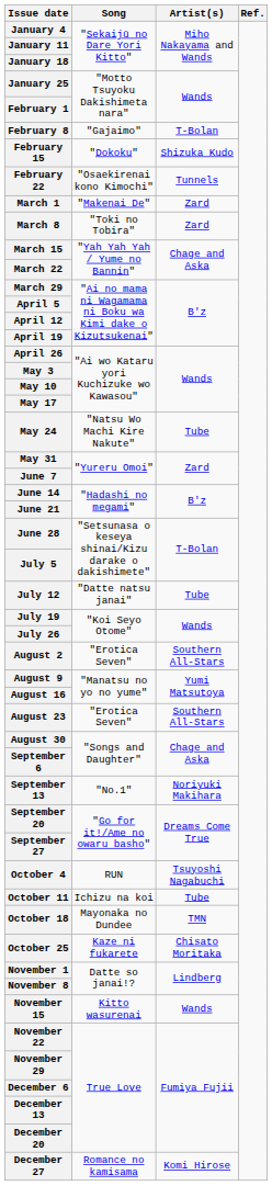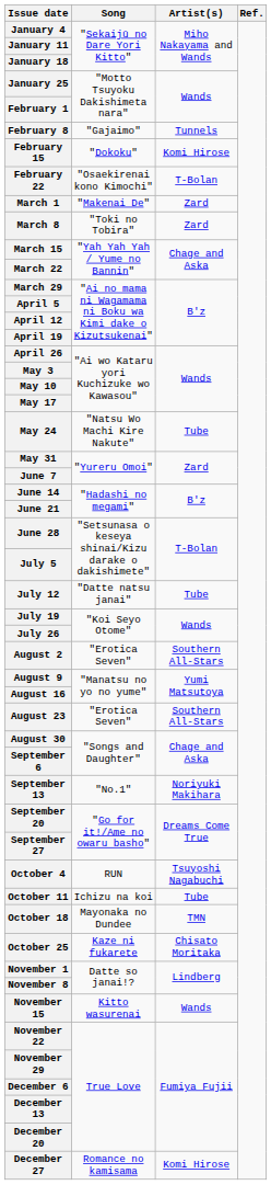 <table class="wikitable plainrowheaders" style="text-align: center">
 <tr>
 <th width="80">Issue date</th>
 <th width="100">Song</th>
 <th width="100">Artist(s)</th>
 <th width="20">Ref.</th>
 </tr>
 <tr>
 <th scope="row">January 4</th>
 <td rowspan="3">"<a href='#'>Sekaijū no Dare Yori Kitto</a>"</td>
 <td rowspan="3"><a href='#'>Miho Nakayama</a> and <a href='#'>Wands</a></td>
 <td rowspan="52"></td>
 </tr>
 <tr>
 <th scope="row">January 11</th>
 </tr>
 <tr>
 <th scope="row">January 18</th>
 </tr>
 <tr>
 <th scope="row">January 25</th>
 <td rowspan="2">"Motto Tsuyoku Dakishimeta nara"</td>
 <td rowspan="2"><a href='#'>Wands</a></td>
 </tr>
 <tr>
 <th scope="row">February 1</th>
 </tr>
 <tr>
 <th scope="row">February 8</th>
 <td>"Gajaimo"</td>
-<td><a href='#'>T-Bolan</a></td>
+<td><a href='#'>Tunnels</a></td>
 </tr>
 <tr>
 <th scope="row">February 15</th>
 <td>"<a href='#'>Dokoku</a>"</td>
-<td><a href='#'>Shizuka Kudo</a></td>
+<td><a href='#'>Komi Hirose</a></td>
 </tr>
 <tr>
 <th scope="row">February 22</th>
 <td>"Osaekirenai kono Kimochi"</td>
-<td><a href='#'>Tunnels</a></td>
+<td><a href='#'>T-Bolan</a></td>
 </tr>
 <tr>
 <th scope="row">March 1</th>
 <td>"<a href='#'>Makenai De</a>"</td>
 <td><a href='#'>Zard</a></td>
 </tr>
 <tr>
 <th scope="row">March 8</th>
 <td>"Toki no Tobira"</td>
 <td><a href='#'>Zard</a></td>
 </tr>
 <tr>
 <th scope="row">March 15</th>
 <td rowspan="2">"<a href='#'>Yah Yah Yah / Yume no Bannin</a>"</td>
 <td rowspan="2"><a href='#'>Chage and Aska</a></td>
 </tr>
 <tr>
 <th scope="row">March 22</th>
 </tr>
 <tr>
 <th scope="row">March 29</th>
 <td rowspan="4">"<a href='#'>Ai no mama ni Wagamama ni Boku wa Kimi dake o Kizutsukenai</a>"</td>
 <td rowspan="4"><a href='#'>B'z</a></td>
 </tr>
 <tr>
 <th scope="row">April 5</th>
 </tr>
 <tr>
 <th scope="row">April 12</th>
 </tr>
 <tr>
 <th scope="row">April 19</th>
 </tr>
 <tr>
 <th scope="row">April 26</th>
 <td rowspan="4">"Ai wo Kataru yori Kuchizuke wo Kawasou"</td>
 <td rowspan="4"><a href='#'>Wands</a></td>
 </tr>
 <tr>
 <th scope="row">May 3</th>
 </tr>
 <tr>
 <th scope="row">May 10</th>
 </tr>
 <tr>
 <th scope="row">May 17</th>
 </tr>
 <tr>
 <th scope="row">May 24</th>
 <td>"Natsu Wo Machi Kire Nakute"</td>
 <td><a href='#'>Tube</a></td>
 </tr>
 <tr>
 <th scope="row">May 31</th>
 <td rowspan="2">"<a href='#'>Yureru Omoi</a>"</td>
 <td rowspan="2"><a href='#'>Zard</a></td>
 </tr>
 <tr>
 <th scope="row">June 7</th>
 </tr>
 <tr>
 <th scope="row">June 14</th>
 <td rowspan="2">"<a href='#'>Hadashi no megami</a>"</td>
 <td rowspan="2"><a href='#'>B'z</a></td>
 </tr>
 <tr>
 <th scope="row">June 21</th>
 </tr>
 <tr>
 <th scope="row">June 28</th>
 <td rowspan="2">"Setsunasa o keseya shinai/Kizu darake o dakishimete"</td>
 <td rowspan="2"><a href='#'>T-Bolan</a></td>
 </tr>
 <tr>
 <th scope="row">July 5</th>
 </tr>
 <tr>
 <th scope="row">July 12</th>
 <td>"Datte natsu janai"</td>
 <td><a href='#'>Tube</a></td>
 </tr>
 <tr>
 <th scope="row">July 19</th>
 <td rowspan="2">"Koi Seyo Otome"</td>
 <td rowspan="2"><a href='#'>Wands</a></td>
 </tr>
 <tr>
 <th scope="row">July 26</th>
 </tr>
 <tr>
 <th scope="row">August 2</th>
 <td>"Erotica Seven"</td>
 <td><a href='#'>Southern All-Stars</a></td>
 </tr>
 <tr>
 <th scope="row">August 9</th>
 <td rowspan="2">"Manatsu no yo no yume"</td>
 <td rowspan="2"><a href='#'>Yumi Matsutoya</a></td>
 </tr>
 <tr>
 <th scope="row">August 16</th>
 </tr>
 <tr>
 <th scope="row">August 23</th>
 <td>"Erotica Seven"</td>
 <td><a href='#'>Southern All-Stars</a></td>
 </tr>
 <tr>
 <th scope="row">August 30</th>
 <td rowspan="2">"Songs and Daughter"</td>
 <td rowspan="2"><a href='#'>Chage and Aska</a></td>
 </tr>
 <tr>
 <th scope="row">September 6</th>
 </tr>
 <tr>
 <th scope="row">September 13</th>
 <td>"No.1"</td>
 <td><a href='#'>Noriyuki Makihara</a></td>
 </tr>
 <tr>
 <th scope="row">September 20</th>
 <td rowspan="2">"<a href='#'>Go for it!/Ame no owaru basho</a>"</td>
 <td rowspan="2"><a href='#'>Dreams Come True</a></td>
 </tr>
 <tr>
 <th scope="row">September 27</th>
 </tr>
 <tr>
 <th scope="row">October 4</th>
 <td>RUN</td>
 <td><a href='#'>Tsuyoshi Nagabuchi</a></td>
 </tr>
 <tr>
 <th scope="row">October 11</th>
 <td>Ichizu na koi</td>
 <td><a href='#'>Tube</a></td>
 </tr>
 <tr>
 <th scope="row">October 18</th>
 <td>Mayonaka no Dundee</td>
 <td><a href='#'>TMN</a></td>
 </tr>
 <tr>
 <th scope="row">October 25</th>
 <td><a href='#'>Kaze ni fukarete</a></td>
 <td><a href='#'>Chisato Moritaka</a></td>
 </tr>
 <tr>
 <th scope="row">November 1</th>
 <td rowspan="2">Datte so janai!?</td>
 <td rowspan="2"><a href='#'>Lindberg</a></td>
 </tr>
 <tr>
 <th scope="row">November 8</th>
 </tr>
 <tr>
 <th scope="row">November 15</th>
 <td><a href='#'>Kitto wasurenai</a></td>
 <td><a href='#'>Wands</a></td>
 </tr>
 <tr>
 <th scope="row">November 22</th>
 <td rowspan="5"><a href='#'>True Love</a></td>
 <td rowspan="5"><a href='#'>Fumiya Fujii</a></td>
 </tr>
 <tr>
 <th scope="row">November 29</th>
 </tr>
 <tr>
 <th scope="row">December 6</th>
 </tr>
 <tr>
 <th scope="row">December 13</th>
 </tr>
 <tr>
 <th scope="row">December 20</th>
 </tr>
 <tr>
 <th scope="row">December 27</th>
 <td><a href='#'>Romance no kamisama</a></td>
 <td><a href='#'>Komi Hirose</a></td>
 </tr>
 </table>
